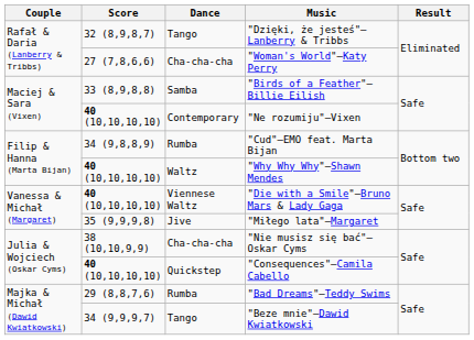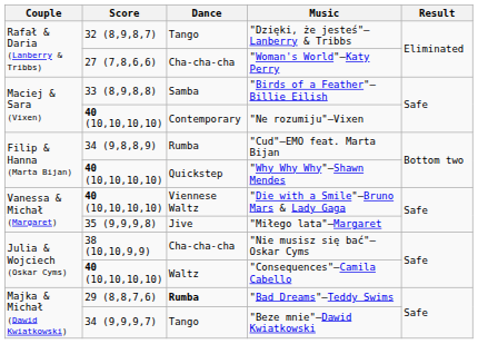 <table class="wikitable">
 <tr>
 <th style="width:160px;">Couple</th>
 <th style="width:110px;">Score</th>
 <th style="width:120px;">Dance</th>
 <th style="width:500px;">Music</th>
 <th style="width:120px;">Result</th>
 </tr>
 <tr>
 <td rowspan="2">Rafał & Daria<br><small>(<a href='#'>Lanberry</a> & Tribbs)</small></td>
 <td>32 (8,9,8,7)</td>
 <td>Tango</td>
 <td>"Dzięki, że jesteś"—<a href='#'>Lanberry</a> & Tribbs</td>
 <td rowspan="2">Eliminated</td>
 </tr>
 <tr>
 <td>27 (7,8,6,6)</td>
 <td>Cha-cha-cha</td>
 <td>"<a href='#'>Woman's World</a>"—<a href='#'>Katy Perry</a></td>
 </tr>
 <tr>
 <td rowspan="2">Maciej & Sara<br><small>(Vixen)</small></td>
 <td>33 (8,9,8,8)</td>
 <td>Samba</td>
 <td>"<a href='#'>Birds of a Feather</a>"—<a href='#'>Billie Eilish</a></td>
 <td rowspan="2">Safe</td>
 </tr>
 <tr>
 <td><strong>40</strong> (10,10,10,10)</td>
 <td>Contemporary</td>
 <td>"Ne rozumiju"—Vixen</td>
 </tr>
 <tr>
 <td rowspan="2">Filip & Hanna<br><small>(Marta Bijan)</small></td>
 <td>34 (9,8,8,9)</td>
 <td>Rumba</td>
 <td>"Cud"—EMO feat. Marta Bijan</td>
 <td rowspan="2">Bottom two</td>
 </tr>
 <tr>
 <td><strong>40</strong> (10,10,10,10)</td>
-<td>Waltz</td>
+<td>Quickstep</td>
 <td>"<a href='#'>Why Why Why</a>"—<a href='#'>Shawn Mendes</a></td>
 </tr>
 <tr>
 <td rowspan="2">Vanessa & Michał<br><small>(<a href='#'>Margaret</a>)</small></td>
 <td><strong>40</strong> (10,10,10,10)</td>
 <td>Viennese Waltz</td>
 <td>"<a href='#'>Die with a Smile</a>"—<a href='#'>Bruno Mars</a> & <a href='#'>Lady Gaga</a></td>
 <td rowspan="2">Safe</td>
 </tr>
 <tr>
 <td>35 (9,9,9,8)</td>
 <td>Jive</td>
 <td>"Miłego lata"—<a href='#'>Margaret</a></td>
 </tr>
 <tr>
 <td rowspan="2">Julia & Wojciech<br><small>(Oskar Cyms)</small></td>
 <td>38 (10,10,9,9)</td>
 <td>Cha-cha-cha</td>
 <td>"Nie musisz się bać"—Oskar Cyms</td>
 <td rowspan="2">Safe</td>
 </tr>
 <tr>
 <td><strong>40</strong> (10,10,10,10)</td>
-<td>Quickstep</td>
+<td>Waltz</td>
 <td>"Consequences"—<a href='#'>Camila Cabello</a></td>
 </tr>
 <tr>
 <td rowspan="2">Majka & Michał<br><small>(<a href='#'>Dawid Kwiatkowski</a>)</small></td>
 <td>29 (8,8,7,6)</td>
-<td>Rumba</td>
+<td><strong>Rumba</strong></td>
 <td>"<a href='#'>Bad Dreams</a>"—<a href='#'>Teddy Swims</a></td>
 <td rowspan="2">Safe</td>
 </tr>
 <tr>
 <td>34 (9,9,9,7)</td>
 <td>Tango</td>
 <td>"Beze mnie"—<a href='#'>Dawid Kwiatkowski</a></td>
 </tr>
 </table>
